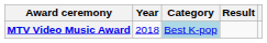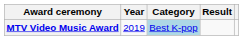 <table class="wikitable plainrowheaders" style="text-align:center;">
 <tr>
 <th scope="col">Award ceremony</th>
 <th scope="col">Year</th>
 <th scope="col">Category</th>
 <th scope="col">Result</th>
 <th scope="col" class="unsortable"></th>
 </tr>
 <tr>
 <th scope="row"><a href='#'>MTV Video Music Award</a></th>
-<td><a href='#'>2018</a></td>
+<td><a href='#'>2019</a></td>
 <td style="background: lightblue;"><a href='#'>Best K-pop</a></td>
 <td></td>
 <td></td>
 </tr>
 </table>
